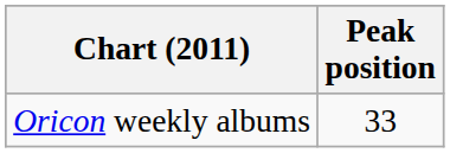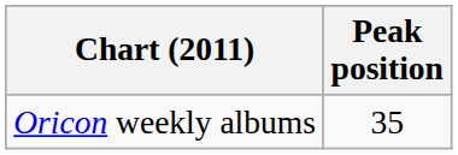 <table class="wikitable">
 <tr>
 <th>Chart (2011)</th>
 <th>Peak<br>position</th>
 </tr>
 <tr>
 <td><em><a href='#'>Oricon</a></em> weekly albums</td>
-<td align="center">33</td>
+<td align="center">35</td>
 </tr>
 </table>
